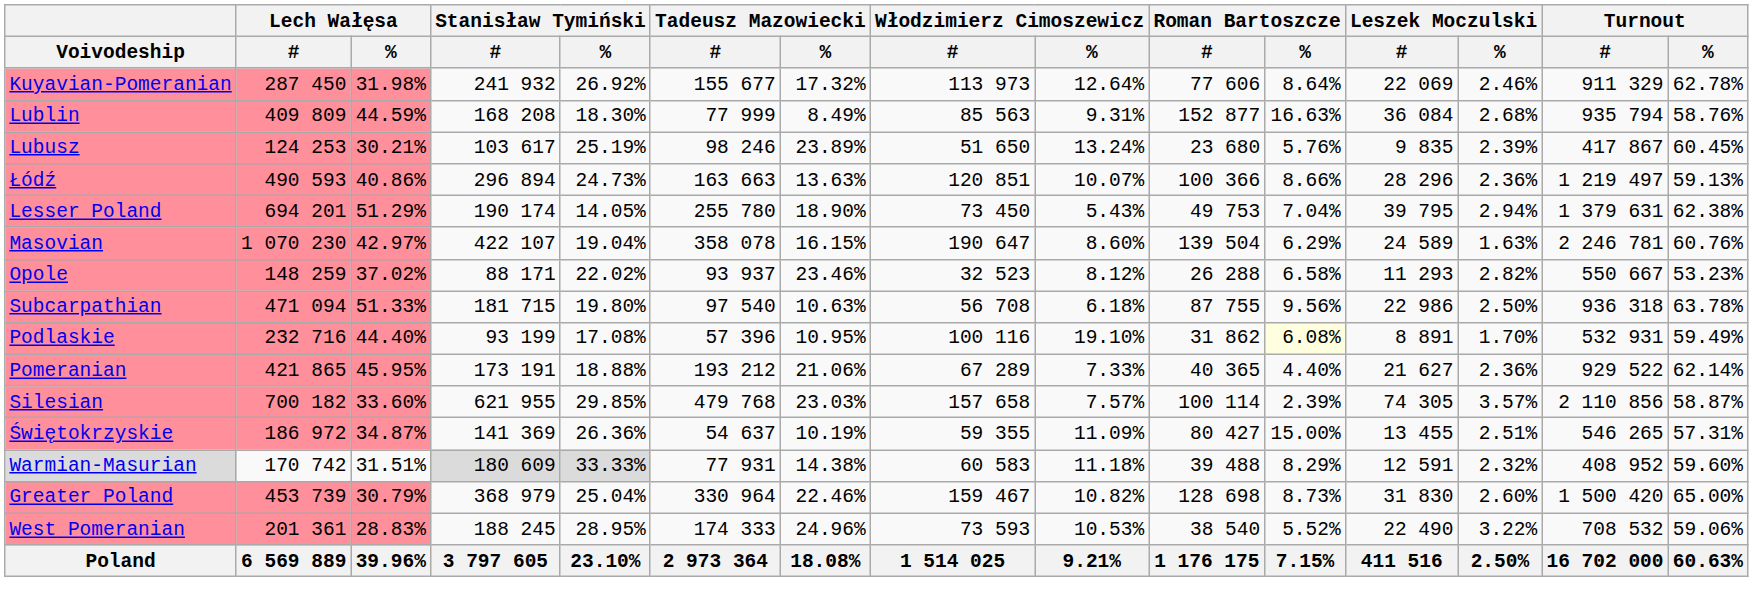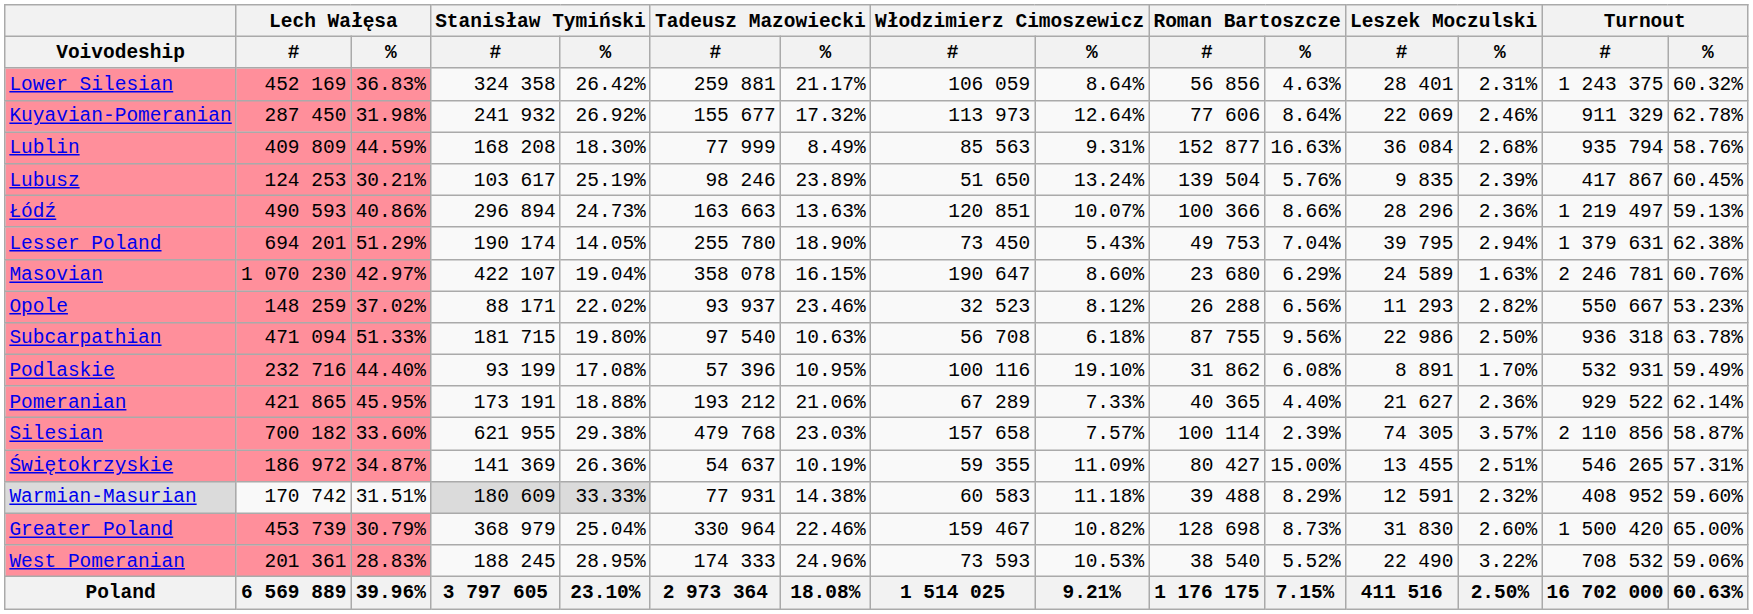 <table class="wikitable sortable" style="text-align:right">
 <tr>
 <th></th>
 <th align=center colspan=2>Lech Wałęsa</th>
 <th align=center colspan=2>Stanisław Tymiński</th>
 <th align=center colspan=2>Tadeusz Mazowiecki</th>
 <th align=center colspan=2>Włodzimierz Cimoszewicz</th>
 <th align=center colspan=2>Roman Bartoszcze</th>
 <th align=center colspan=2>Leszek Moczulski</th>
 <th align=center colspan=2>Turnout</th>
 </tr>
 <tr>
 <th align=center>Voivodeship</th>
 <th align=center data-sort-type="number">#</th>
 <th align=center data-sort-type="number">%</th>
 <th align=center data-sort-type="number">#</th>
 <th align=center data-sort-type="number">%</th>
 <th align=center data-sort-type="number">#</th>
 <th align=center data-sort-type="number">%</th>
 <th align=center data-sort-type="number">#</th>
 <th align=center data-sort-type="number">%</th>
 <th align=center data-sort-type="number">#</th>
 <th align=center data-sort-type="number">%</th>
 <th align=center data-sort-type="number">#</th>
 <th align=center data-sort-type="number">%</th>
 <th align=center data-sort-type="number">#</th>
 <th align=center data-sort-type="number">%</th>
+</tr>
+<tr>
+<td align="left" style="background: #FF8F9B"><a href='#'>Lower Silesian</a></td>
+<td style="background: #FF8F9B;">452 169</td>
+<td style="background: #FF8F9B;">36.83%</td>
+<td>324 358</td>
+<td>26.42%</td>
+<td>259 881</td>
+<td>21.17%</td>
+<td>106 059</td>
+<td>8.64%</td>
+<td>56 856</td>
+<td>4.63%</td>
+<td>28 401</td>
+<td>2.31%</td>
+<td>1 243 375</td>
+<td>60.32%</td>
 </tr>
 <tr>
 <td align="left" style="background: #FF8F9B"><a href='#'>Kuyavian-Pomeranian</a></td>
 <td style="background: #FF8F9B;">287 450</td>
 <td style="background: #FF8F9B;">31.98%</td>
 <td>241 932</td>
 <td>26.92%</td>
 <td>155 677</td>
 <td>17.32%</td>
 <td>113 973</td>
 <td>12.64%</td>
 <td>77 606</td>
 <td>8.64%</td>
 <td>22 069</td>
 <td>2.46%</td>
 <td>911 329</td>
 <td>62.78%</td>
 </tr>
 <tr>
 <td align="left" style="background: #FF8F9B"><a href='#'>Lublin</a></td>
 <td style="background: #FF8F9B;">409 809</td>
 <td style="background: #FF8F9B;">44.59%</td>
 <td>168 208</td>
 <td>18.30%</td>
 <td>77 999</td>
 <td>8.49%</td>
 <td>85 563</td>
 <td>9.31%</td>
 <td>152 877</td>
 <td>16.63%</td>
 <td>36 084</td>
 <td>2.68%</td>
 <td>935 794</td>
 <td>58.76%</td>
 </tr>
 <tr>
 <td align="left" style="background: #FF8F9B"><a href='#'>Lubusz</a></td>
 <td style="background: #FF8F9B;">124 253</td>
 <td style="background: #FF8F9B;">30.21%</td>
 <td>103 617</td>
 <td>25.19%</td>
 <td>98 246</td>
 <td>23.89%</td>
 <td>51 650</td>
 <td>13.24%</td>
-<td>23 680</td>
+<td>139 504</td>
 <td>5.76%</td>
 <td>9 835</td>
 <td>2.39%</td>
 <td>417 867</td>
 <td>60.45%</td>
 </tr>
 <tr>
 <td align="left" style="background: #FF8F9B"><a href='#'>Łódź</a></td>
 <td style="background: #FF8F9B;">490 593</td>
 <td style="background: #FF8F9B;">40.86%</td>
 <td>296 894</td>
 <td>24.73%</td>
 <td>163 663</td>
 <td>13.63%</td>
 <td>120 851</td>
 <td>10.07%</td>
 <td>100 366</td>
 <td>8.66%</td>
 <td>28 296</td>
 <td>2.36%</td>
 <td>1 219 497</td>
 <td>59.13%</td>
 </tr>
 <tr>
 <td align="left" style="background: #FF8F9B"><a href='#'>Lesser Poland</a></td>
 <td style="background: #FF8F9B;">694 201</td>
 <td style="background: #FF8F9B;">51.29%</td>
 <td>190 174</td>
 <td>14.05%</td>
 <td>255 780</td>
 <td>18.90%</td>
 <td>73 450</td>
 <td>5.43%</td>
 <td>49 753</td>
 <td>7.04%</td>
 <td>39 795</td>
 <td>2.94%</td>
 <td>1 379 631</td>
 <td>62.38%</td>
 </tr>
 <tr>
 <td align="left" style="background: #FF8F9B"><a href='#'>Masovian</a></td>
 <td style="background: #FF8F9B;">1 070 230</td>
 <td style="background: #FF8F9B;">42.97%</td>
 <td>422 107</td>
 <td>19.04%</td>
 <td>358 078</td>
 <td>16.15%</td>
 <td>190 647</td>
 <td>8.60%</td>
-<td>139 504</td>
+<td>23 680</td>
 <td>6.29%</td>
 <td>24 589</td>
 <td>1.63%</td>
 <td>2 246 781</td>
 <td>60.76%</td>
 </tr>
 <tr>
 <td align="left" style="background: #FF8F9B"><a href='#'>Opole</a></td>
 <td style="background: #FF8F9B;">148 259</td>
 <td style="background: #FF8F9B;">37.02%</td>
 <td>88 171</td>
 <td>22.02%</td>
 <td>93 937</td>
 <td>23.46%</td>
 <td>32 523</td>
 <td>8.12%</td>
 <td>26 288</td>
-<td>6.58%</td>
+<td>6.56%</td>
 <td>11 293</td>
 <td>2.82%</td>
 <td>550 667</td>
 <td>53.23%</td>
 </tr>
 <tr>
 <td align="left" style="background: #FF8F9B"><a href='#'>Subcarpathian</a></td>
 <td style="background: #FF8F9B;">471 094</td>
 <td style="background: #FF8F9B;">51.33%</td>
 <td>181 715</td>
 <td>19.80%</td>
 <td>97 540</td>
 <td>10.63%</td>
 <td>56 708</td>
 <td>6.18%</td>
 <td>87 755</td>
 <td>9.56%</td>
 <td>22 986</td>
 <td>2.50%</td>
 <td>936 318</td>
 <td>63.78%</td>
 </tr>
 <tr>
 <td align="left" style="background: #FF8F9B"><a href='#'>Podlaskie</a></td>
 <td style="background: #FF8F9B;">232 716</td>
 <td style="background: #FF8F9B;">44.40%</td>
 <td>93 199</td>
 <td>17.08%</td>
 <td>57 396</td>
 <td>10.95%</td>
 <td>100 116</td>
 <td>19.10%</td>
 <td>31 862</td>
-<td style="background: lightyellow;">6.08%</td>
+<td>6.08%</td>
 <td>8 891</td>
 <td>1.70%</td>
 <td>532 931</td>
 <td>59.49%</td>
 </tr>
 <tr>
 <td align="left" style="background: #FF8F9B"><a href='#'>Pomeranian</a></td>
 <td style="background: #FF8F9B;">421 865</td>
 <td style="background: #FF8F9B;">45.95%</td>
 <td>173 191</td>
 <td>18.88%</td>
 <td>193 212</td>
 <td>21.06%</td>
 <td>67 289</td>
 <td>7.33%</td>
 <td>40 365</td>
 <td>4.40%</td>
 <td>21 627</td>
 <td>2.36%</td>
 <td>929 522</td>
 <td>62.14%</td>
 </tr>
 <tr>
 <td align="left" style="background: #FF8F9B"><a href='#'>Silesian</a></td>
 <td style="background: #FF8F9B;">700 182</td>
 <td style="background: #FF8F9B;">33.60%</td>
 <td>621 955</td>
-<td>29.85%</td>
+<td>29.38%</td>
 <td>479 768</td>
 <td>23.03%</td>
 <td>157 658</td>
 <td>7.57%</td>
 <td>100 114</td>
 <td>2.39%</td>
 <td>74 305</td>
 <td>3.57%</td>
 <td>2 110 856</td>
 <td>58.87%</td>
 </tr>
 <tr>
 <td align="left" style="background: #FF8F9B"><a href='#'>Świętokrzyskie</a></td>
 <td style="background: #FF8F9B;">186 972</td>
 <td style="background: #FF8F9B;">34.87%</td>
 <td>141 369</td>
 <td>26.36%</td>
 <td>54 637</td>
 <td>10.19%</td>
 <td>59 355</td>
 <td>11.09%</td>
 <td>80 427</td>
 <td>15.00%</td>
 <td>13 455</td>
 <td>2.51%</td>
 <td>546 265</td>
 <td>57.31%</td>
 </tr>
 <tr>
 <td align="left" style="background: #DBDBDB"><a href='#'>Warmian-Masurian</a></td>
 <td>170 742</td>
 <td>31.51%</td>
 <td style="background: #DBDBDB;">180 609</td>
 <td style="background: #DBDBDB;">33.33%</td>
 <td>77 931</td>
 <td>14.38%</td>
 <td>60 583</td>
 <td>11.18%</td>
 <td>39 488</td>
 <td>8.29%</td>
 <td>12 591</td>
 <td>2.32%</td>
 <td>408 952</td>
 <td>59.60%</td>
 </tr>
 <tr>
 <td align="left" style="background: #FF8F9B"><a href='#'>Greater Poland</a></td>
 <td style="background: #FF8F9B;">453 739</td>
 <td style="background: #FF8F9B;">30.79%</td>
 <td>368 979</td>
 <td>25.04%</td>
 <td>330 964</td>
 <td>22.46%</td>
 <td>159 467</td>
 <td>10.82%</td>
 <td>128 698</td>
 <td>8.73%</td>
 <td>31 830</td>
 <td>2.60%</td>
 <td>1 500 420</td>
 <td>65.00%</td>
 </tr>
 <tr>
 <td align="left" style="background: #FF8F9B"><a href='#'>West Pomeranian</a></td>
 <td style="background: #FF8F9B;">201 361</td>
 <td style="background: #FF8F9B;">28.83%</td>
 <td>188 245</td>
 <td>28.95%</td>
 <td>174 333</td>
 <td>24.96%</td>
 <td>73 593</td>
 <td>10.53%</td>
 <td>38 540</td>
 <td>5.52%</td>
 <td>22 490</td>
 <td>3.22%</td>
 <td>708 532</td>
 <td>59.06%</td>
 </tr>
 <tr>
 <th>Poland</th>
 <th>6 569 889</th>
 <th>39.96%</th>
 <th>3 797 605</th>
 <th>23.10%</th>
 <th>2 973 364</th>
 <th>18.08%</th>
 <th>1 514 025</th>
 <th>9.21%</th>
 <th>1 176 175</th>
 <th>7.15%</th>
 <th>411 516</th>
 <th>2.50%</th>
 <th>16 702 000</th>
 <th>60.63%</th>
 </tr>
 </table>
